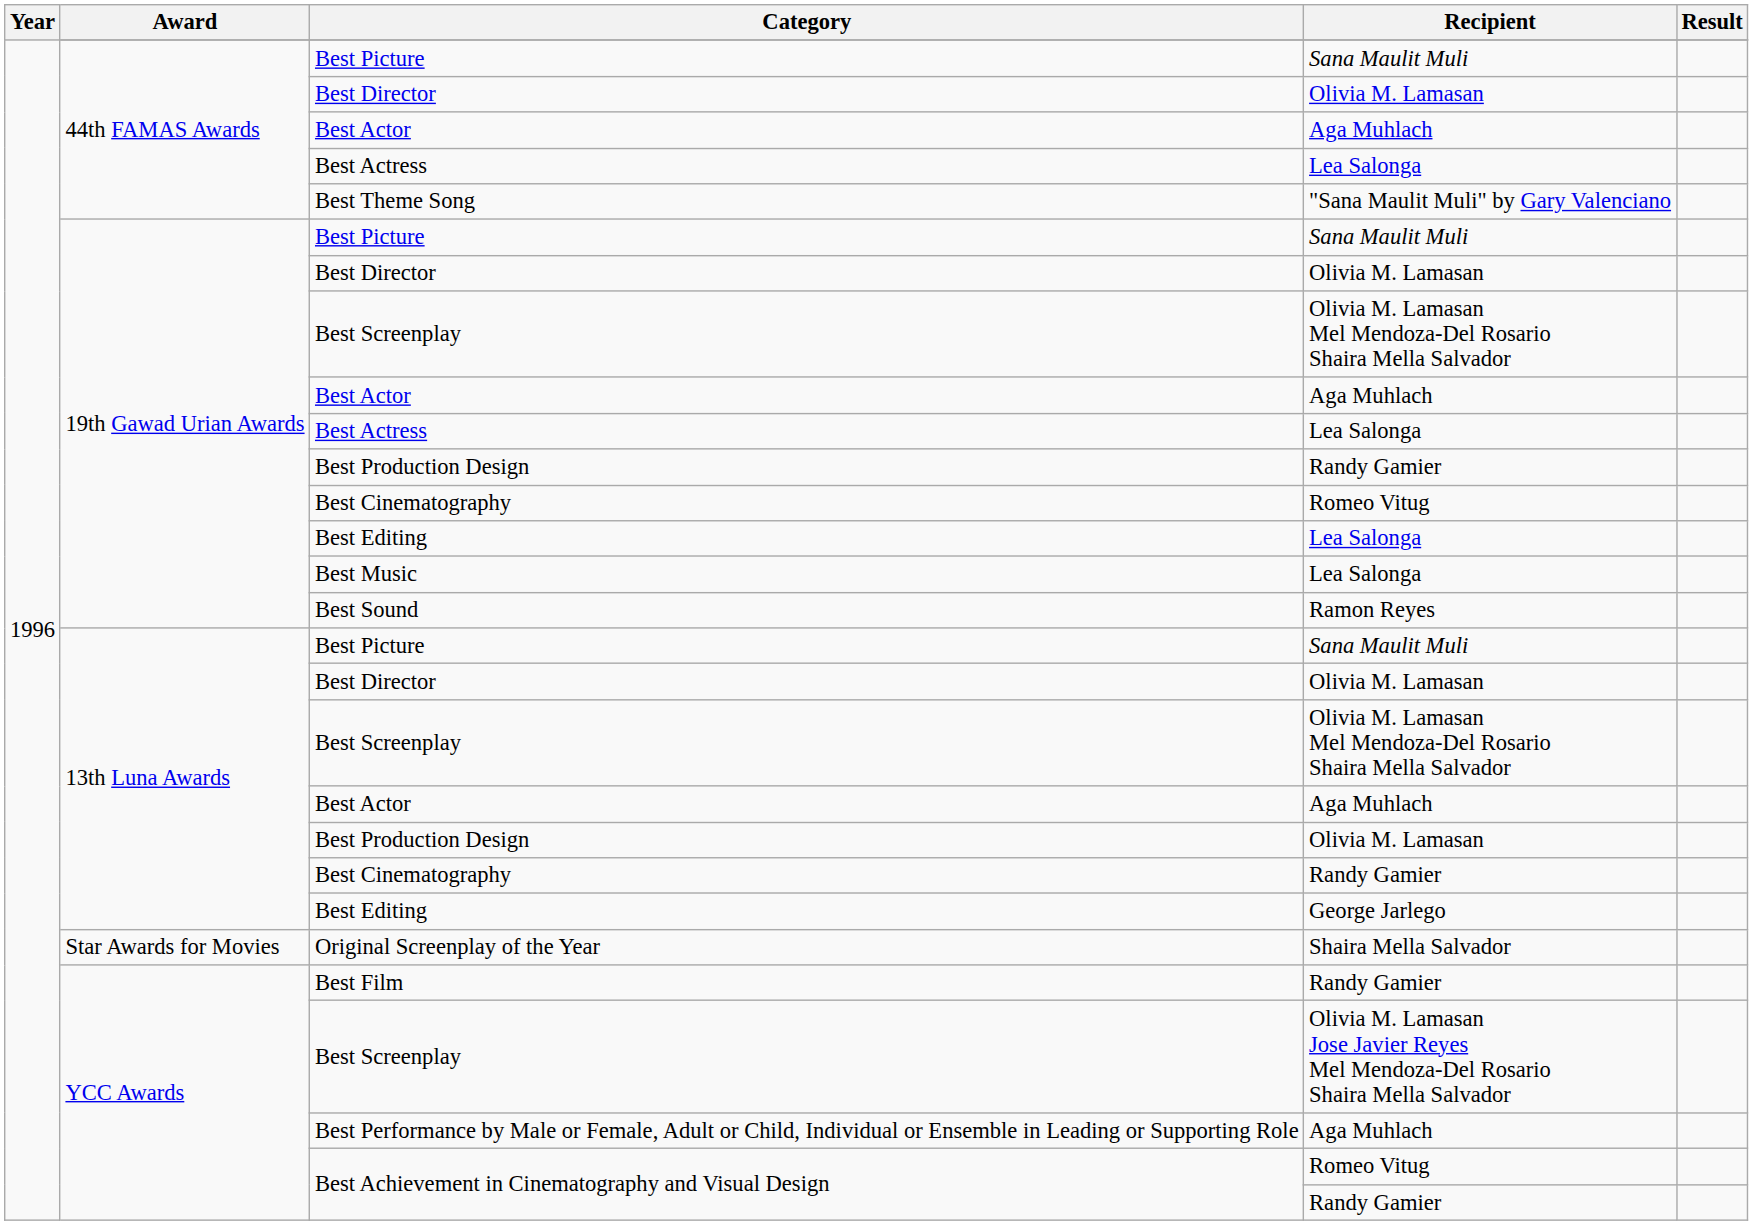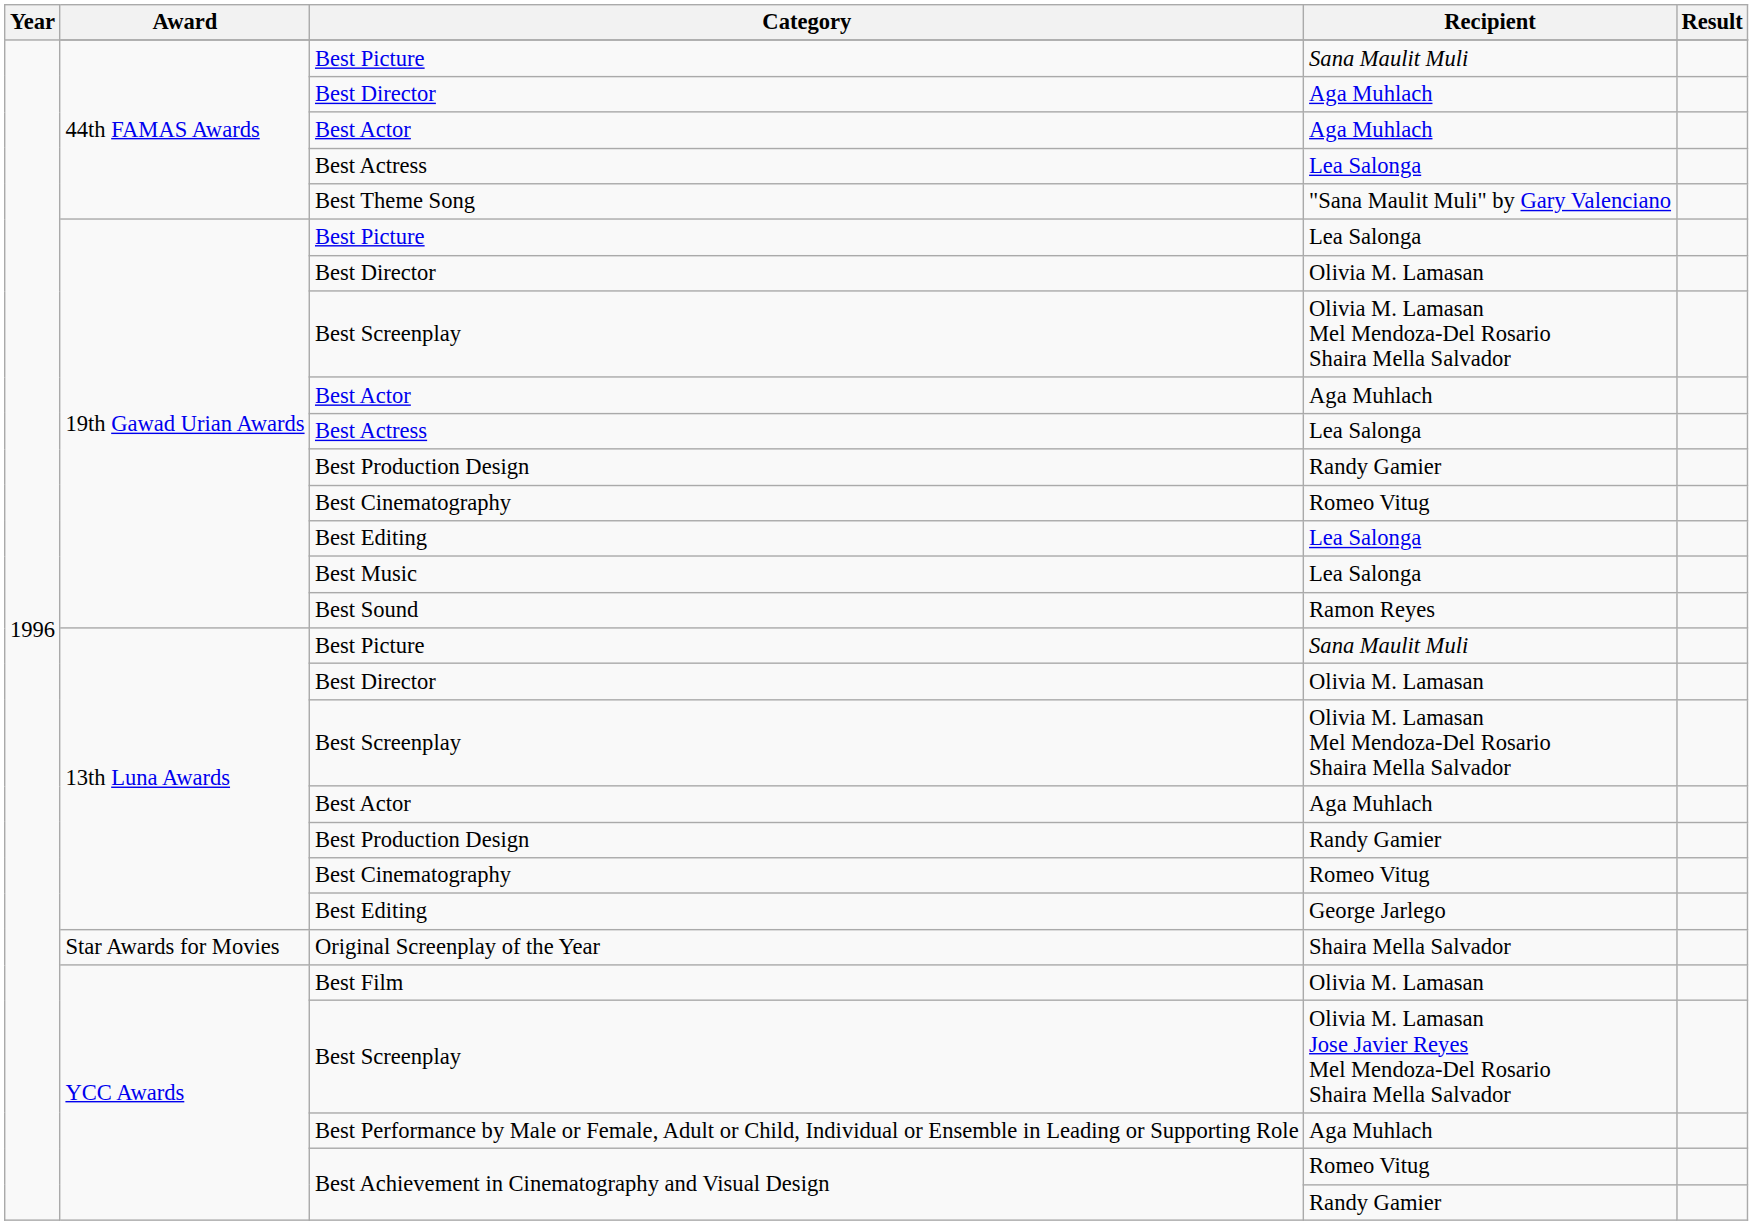 <table class="wikitable">
 <tr>
 <th>Year</th>
 <th>Award</th>
 <th>Category</th>
 <th>Recipient</th>
 <th>Result</th>
 </tr>
 <tr>
 <td rowspan=29>1996</td>
 </tr>
 <tr>
 <td rowspan=5>44th <a href='#'>FAMAS Awards</a></td>
 <td><a href='#'>Best Picture</a></td>
 <td><em>Sana Maulit Muli</em></td>
 <td></td>
 </tr>
 <tr>
 <td><a href='#'>Best Director</a></td>
-<td><a href='#'>Olivia M. Lamasan</a></td>
+<td><a href='#'>Aga Muhlach</a></td>
 <td></td>
 </tr>
 <tr>
 <td><a href='#'>Best Actor</a></td>
 <td><a href='#'>Aga Muhlach</a></td>
 <td></td>
 </tr>
 <tr>
 <td>Best Actress</td>
 <td><a href='#'>Lea Salonga</a></td>
 <td></td>
 </tr>
 <tr>
 <td>Best Theme Song</td>
 <td>"Sana Maulit Muli" by <a href='#'>Gary Valenciano</a></td>
 <td></td>
 </tr>
 <tr>
 <td rowspan=10>19th <a href='#'>Gawad Urian Awards</a></td>
 <td><a href='#'>Best Picture</a></td>
-<td><em>Sana Maulit Muli</em></td>
+<td>Lea Salonga</td>
 <td></td>
 </tr>
 <tr>
 <td>Best Director</td>
 <td>Olivia M. Lamasan</td>
 <td></td>
 </tr>
 <tr>
 <td>Best Screenplay</td>
 <td>Olivia M. Lamasan<br>Mel Mendoza-Del Rosario<br>Shaira Mella Salvador</td>
 <td></td>
 </tr>
 <tr>
 <td><a href='#'>Best Actor</a></td>
 <td>Aga Muhlach</td>
 <td></td>
 </tr>
 <tr>
 <td><a href='#'>Best Actress</a></td>
 <td>Lea Salonga</td>
 <td></td>
 </tr>
 <tr>
 <td>Best Production Design</td>
 <td>Randy Gamier</td>
 <td></td>
 </tr>
 <tr>
 <td>Best Cinematography</td>
 <td>Romeo Vitug</td>
 <td></td>
 </tr>
 <tr>
 <td>Best Editing</td>
 <td><a href='#'>Lea Salonga</a></td>
 <td></td>
 </tr>
 <tr>
 <td>Best Music</td>
 <td>Lea Salonga</td>
 <td></td>
 </tr>
 <tr>
 <td>Best Sound</td>
 <td>Ramon Reyes</td>
 <td></td>
 </tr>
 <tr>
 <td rowspan=7>13th <a href='#'>Luna Awards</a></td>
 <td>Best Picture</td>
 <td><em>Sana Maulit Muli</em></td>
 <td></td>
 </tr>
 <tr>
 <td>Best Director</td>
 <td>Olivia M. Lamasan</td>
 <td></td>
 </tr>
 <tr>
 <td>Best Screenplay</td>
 <td>Olivia M. Lamasan<br>Mel Mendoza-Del Rosario<br>Shaira Mella Salvador</td>
 <td></td>
 </tr>
 <tr>
 <td>Best Actor</td>
 <td>Aga Muhlach</td>
 <td></td>
 </tr>
 <tr>
 <td>Best Production Design</td>
-<td>Olivia M. Lamasan</td>
+<td>Randy Gamier</td>
 <td></td>
 </tr>
 <tr>
 <td>Best Cinematography</td>
-<td>Randy Gamier</td>
+<td>Romeo Vitug</td>
 <td></td>
 </tr>
 <tr>
 <td>Best Editing</td>
 <td>George Jarlego</td>
 <td></td>
 </tr>
 <tr>
 <td>Star Awards for Movies</td>
 <td>Original Screenplay of the Year</td>
 <td>Shaira Mella Salvador</td>
 <td></td>
 </tr>
 <tr>
 <td rowspan=5><a href='#'>YCC Awards</a></td>
 <td>Best Film</td>
-<td>Randy Gamier</td>
+<td>Olivia M. Lamasan</td>
 <td></td>
 </tr>
 <tr>
 <td>Best Screenplay</td>
 <td>Olivia M. Lamasan<br><a href='#'>Jose Javier Reyes</a><br>Mel Mendoza-Del Rosario<br>Shaira Mella Salvador</td>
 <td></td>
 </tr>
 <tr>
 <td>Best Performance by Male or Female, Adult or Child, Individual or Ensemble in Leading or Supporting Role</td>
 <td>Aga Muhlach</td>
 <td></td>
 </tr>
 <tr>
 <td rowspan=2>Best Achievement in Cinematography and Visual Design</td>
 <td>Romeo Vitug</td>
 <td></td>
 </tr>
 <tr>
 <td>Randy Gamier</td>
 <td></td>
 </tr>
 </table>
